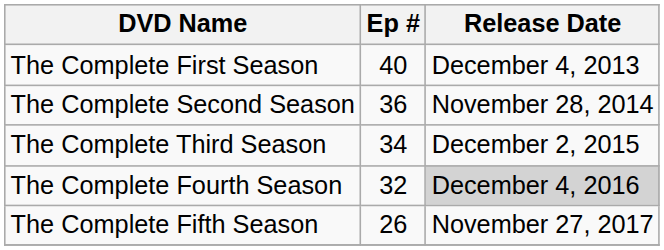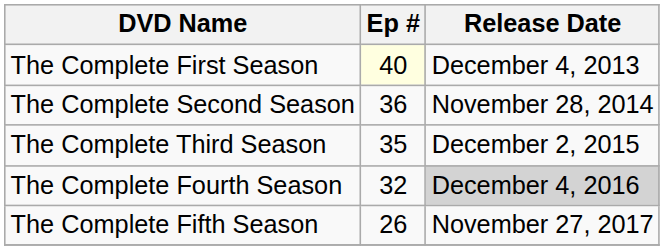 <table class="wikitable">
 <tr>
 <th>DVD Name</th>
 <th>Ep #</th>
 <th>Release Date</th>
 </tr>
 <tr>
 <td>The Complete First Season</td>
-<td align="center">40</td>
+<td align="center" style="background: lightyellow;">40</td>
 <td>December 4, 2013</td>
 </tr>
 <tr>
 <td>The Complete Second Season</td>
 <td align="center">36</td>
 <td>November 28, 2014</td>
 </tr>
 <tr>
 <td>The Complete Third Season</td>
-<td align="center">34</td>
+<td align="center">35</td>
 <td>December 2, 2015</td>
 </tr>
 <tr>
 <td>The Complete Fourth Season</td>
 <td align="center">32</td>
 <td style="background: lightgrey;">December 4, 2016</td>
 </tr>
 <tr>
 <td>The Complete Fifth Season</td>
 <td align="center">26</td>
 <td>November 27, 2017</td>
 </tr>
 <tr>
 </tr>
 </table>
